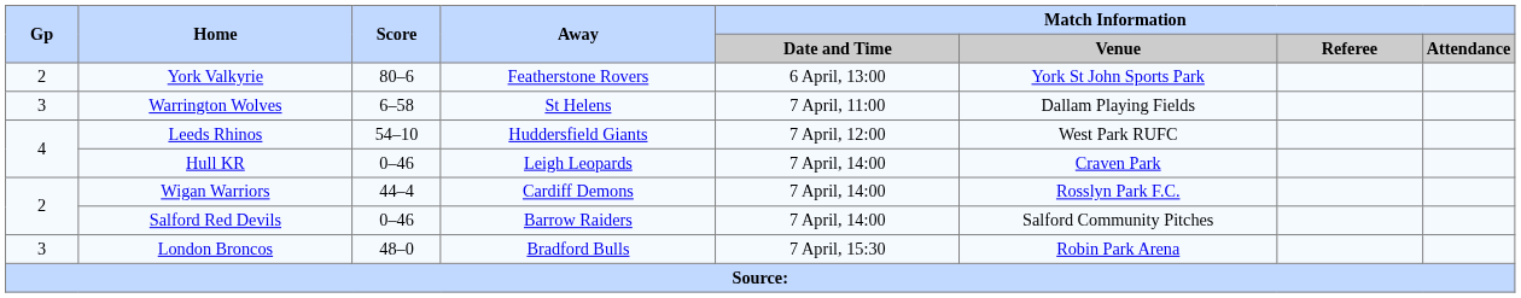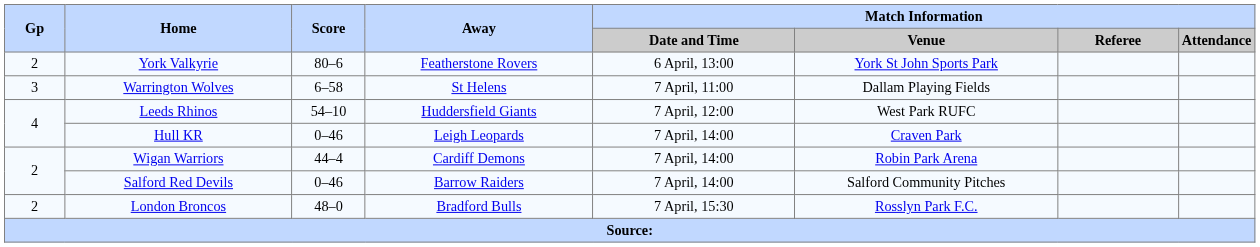 <table border=1 style="border-collapse:collapse; font-size:90%; text-align:center"; cellpadding=3 cellspacing=0 width=100%>
 <tr bgcolor="#c1d8ff">
 <th rowspan=2 width=5%>Gp</th>
 <th rowspan=2 width=19%>Home</th>
 <th rowspan=2 width=6%>Score</th>
 <th rowspan=2 width=19%>Away</th>
 <th colspan=4>Match Information</th>
 </tr>
 <tr bgcolor="#cccccc">
 <th width=17%>Date and Time</th>
 <th width=22%>Venue</th>
 <th width=10%>Referee</th>
 <th width=7%>Attendance</th>
 </tr>
 <tr bgcolor=#f5faff>
 <td>2</td>
 <td><a href='#'>York Valkyrie</a></td>
 <td>80–6</td>
 <td><a href='#'>Featherstone Rovers</a></td>
 <td>6 April, 13:00</td>
 <td><a href='#'>York St John Sports Park</a></td>
 <td></td>
 <td></td>
 </tr>
 <tr bgcolor=#f5faff>
 <td>3</td>
 <td><a href='#'>Warrington Wolves</a></td>
 <td>6–58</td>
 <td><a href='#'>St Helens</a></td>
 <td>7 April, 11:00</td>
 <td>Dallam Playing Fields</td>
 <td></td>
 <td></td>
 </tr>
 <tr bgcolor=#f5faff>
 <td rowspan=2>4</td>
 <td><a href='#'>Leeds Rhinos</a></td>
 <td>54–10</td>
 <td><a href='#'>Huddersfield Giants</a></td>
 <td>7 April, 12:00</td>
 <td>West Park RUFC</td>
 <td></td>
 <td></td>
 </tr>
 <tr bgcolor=#f5faff>
 <td><a href='#'>Hull KR</a></td>
 <td>0–46</td>
 <td><a href='#'>Leigh Leopards</a></td>
 <td>7 April, 14:00</td>
 <td><a href='#'>Craven Park</a></td>
 <td></td>
 <td></td>
 </tr>
 <tr bgcolor=#f5faff>
 <td rowspan=2>2</td>
 <td><a href='#'>Wigan Warriors</a></td>
 <td>44–4</td>
 <td><a href='#'>Cardiff Demons</a></td>
 <td>7 April, 14:00</td>
-<td><a href='#'>Rosslyn Park F.C.</a></td>
+<td><a href='#'>Robin Park Arena</a></td>
 <td></td>
 <td></td>
 </tr>
 <tr bgcolor=#f5faff>
 <td><a href='#'>Salford Red Devils</a></td>
 <td>0–46</td>
 <td><a href='#'>Barrow Raiders</a></td>
 <td>7 April, 14:00</td>
 <td>Salford Community Pitches</td>
 <td></td>
 <td></td>
 </tr>
 <tr bgcolor=#f5faff>
-<td>3</td>
+<td>2</td>
 <td><a href='#'>London Broncos</a></td>
 <td>48–0</td>
 <td><a href='#'>Bradford Bulls</a></td>
 <td>7 April, 15:30</td>
-<td><a href='#'>Robin Park Arena</a></td>
+<td><a href='#'>Rosslyn Park F.C.</a></td>
 <td></td>
 <td></td>
 </tr>
 <tr style="background:#c1d8ff;">
 <th colspan=9>Source:</th>
 </tr>
 </table>
